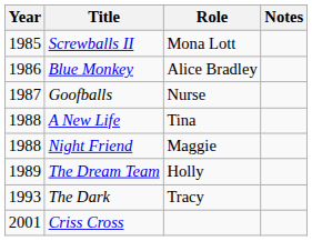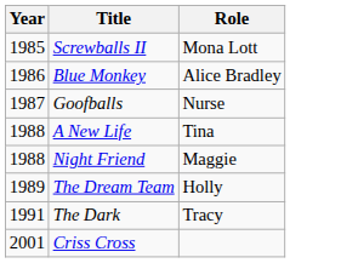 <table class="wikitable sortable">
 <tr>
 <th>Year</th>
 <th>Title</th>
 <th>Role</th>
-<th>Notes</th>
 </tr>
 <tr>
 <td>1985</td>
 <td><em><a href='#'>Screwballs II</a></em></td>
 <td>Mona Lott</td>
-<td></td>
 </tr>
 <tr>
 <td>1986</td>
 <td><a href='#'><em>Blue Monkey</em></a></td>
 <td>Alice Bradley</td>
-<td></td>
 </tr>
 <tr>
 <td>1987</td>
 <td><em>Goofballs</em></td>
 <td>Nurse</td>
-<td></td>
 </tr>
 <tr>
 <td>1988</td>
 <td data-sort-value="New Life, A"><a href='#'><em>A New Life</em></a></td>
 <td>Tina</td>
-<td></td>
 </tr>
 <tr>
 <td>1988</td>
 <td><em><a href='#'>Night Friend</a></em></td>
 <td>Maggie</td>
-<td></td>
 </tr>
 <tr>
 <td>1989</td>
 <td data-sort-value="Dream Team, The"><a href='#'><em>The Dream Team</em></a></td>
 <td>Holly</td>
-<td></td>
 </tr>
 <tr>
-<td>1993</td>
+<td>1991</td>
 <td data-sort-value="Dark, The"><em>The Dark</em></td>
 <td>Tracy</td>
-<td></td>
 </tr>
 <tr>
 <td>2001</td>
 <td><a href='#'><em>Criss Cross</em></a></td>
 <td></td>
-<td></td>
 </tr>
 </table>
